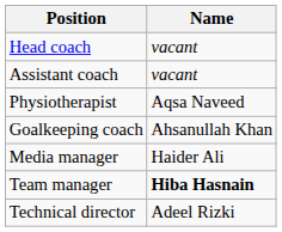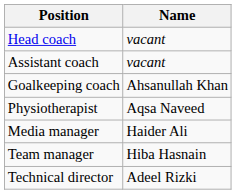 <table class="wikitable">
 <tr>
 <th>Position</th>
 <th>Name</th>
 </tr>
 <tr>
 <td><a href='#'>Head coach</a></td>
 <td><em>vacant</em></td>
 </tr>
 <tr>
 <td>Assistant coach</td>
 <td><em>vacant</em></td>
 </tr>
 <tr>
+<td>Goalkeeping coach</td>
+<td> Ahsanullah Khan</td>
+</tr>
+<tr>
 <td>Physiotherapist</td>
 <td> Aqsa Naveed</td>
-</tr>
-<tr>
-<td>Goalkeeping coach</td>
-<td> Ahsanullah Khan</td>
 </tr>
 <tr>
 <td>Media manager</td>
 <td> Haider Ali</td>
 </tr>
 <tr>
 <td>Team manager</td>
-<td><strong> Hiba Hasnain</strong></td>
+<td> Hiba Hasnain</td>
 </tr>
 <tr>
 <td>Technical director</td>
 <td> Adeel Rizki</td>
 </tr>
 </table>
